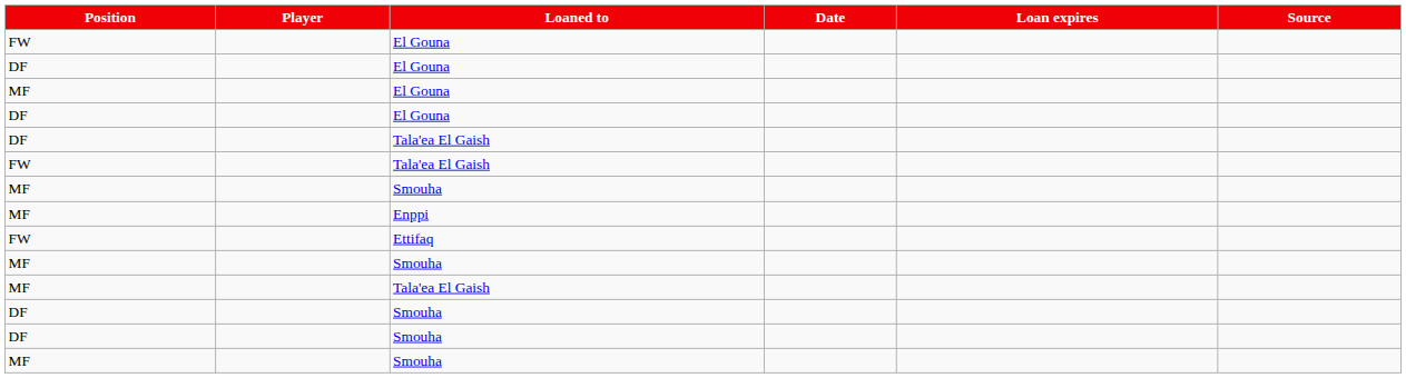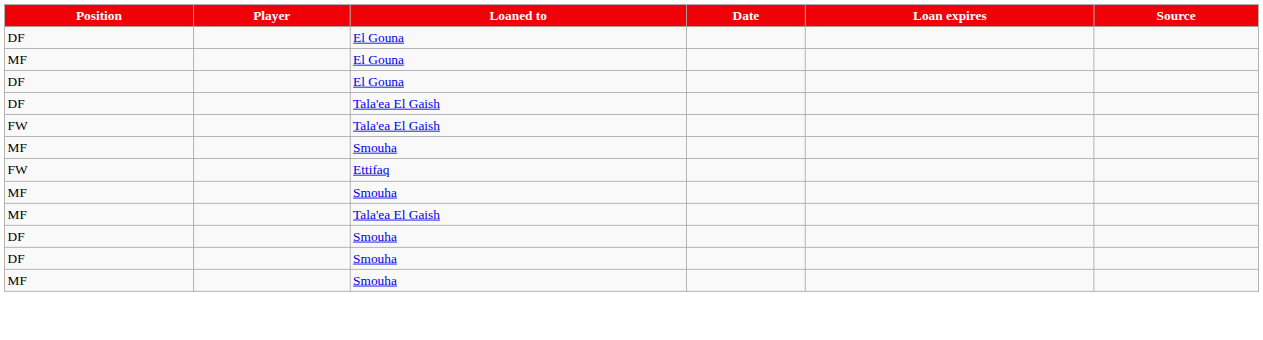 <table class="wikitable sortable" style="width:90%; text-align:center; font-size:95%; text-align:left">
 <tr>
 <th style="background:#EF0107; color:#FFFFFF">Position</th>
 <th style="background:#EF0107; color:#FFFFFF">Player</th>
 <th style="background:#EF0107; color:#FFFFFF">Loaned to</th>
 <th style="background:#EF0107; color:#FFFFFF">Date</th>
 <th style="background:#EF0107; color:#FFFFFF">Loan expires</th>
 <th style="background:#EF0107; color:#FFFFFF">Source</th>
-</tr>
-<tr>
-<td>FW</td>
-<td></td>
-<td> <a href='#'>El Gouna</a></td>
-<td></td>
-<td></td>
-<td></td>
 </tr>
 <tr>
 <td>DF</td>
 <td></td>
 <td> <a href='#'>El Gouna</a></td>
 <td></td>
 <td></td>
 <td></td>
 </tr>
 <tr>
 <td>MF</td>
 <td></td>
 <td> <a href='#'>El Gouna</a></td>
 <td></td>
 <td></td>
 <td></td>
 </tr>
 <tr>
 <td>DF</td>
 <td></td>
 <td> <a href='#'>El Gouna</a></td>
 <td></td>
 <td></td>
 <td></td>
 </tr>
 <tr>
 <td>DF</td>
 <td></td>
 <td> <a href='#'>Tala'ea El Gaish</a></td>
 <td></td>
 <td></td>
 <td></td>
 </tr>
 <tr>
 <td>FW</td>
 <td></td>
 <td> <a href='#'>Tala'ea El Gaish</a></td>
 <td></td>
 <td></td>
 <td></td>
 </tr>
 <tr>
 <td>MF</td>
 <td></td>
 <td> <a href='#'>Smouha</a></td>
-<td></td>
-<td></td>
-<td></td>
-</tr>
-<tr>
-<td>MF</td>
-<td></td>
-<td> <a href='#'>Enppi</a></td>
 <td></td>
 <td></td>
 <td></td>
 </tr>
 <tr>
 <td>FW</td>
 <td></td>
 <td> <a href='#'>Ettifaq</a></td>
 <td></td>
 <td></td>
 <td></td>
 </tr>
 <tr>
 <td>MF</td>
 <td></td>
 <td> <a href='#'>Smouha</a></td>
 <td></td>
 <td></td>
 <td></td>
 </tr>
 <tr>
 <td>MF</td>
 <td></td>
 <td> <a href='#'>Tala'ea El Gaish</a></td>
 <td></td>
 <td></td>
 <td></td>
 </tr>
 <tr>
 <td>DF</td>
 <td></td>
 <td> <a href='#'>Smouha</a></td>
 <td></td>
 <td></td>
 <td></td>
 </tr>
 <tr>
 <td>DF</td>
 <td></td>
 <td> <a href='#'>Smouha</a></td>
 <td></td>
 <td></td>
 <td></td>
 </tr>
 <tr>
 <td>MF</td>
 <td></td>
 <td> <a href='#'>Smouha</a></td>
 <td></td>
 <td></td>
 <td></td>
 </tr>
 </table>
